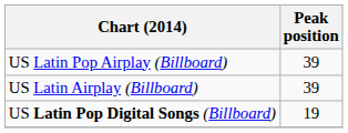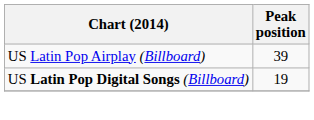 <table class="wikitable sortable">
 <tr>
 <th>Chart (2014)</th>
 <th>Peak<br>position</th>
 </tr>
 <tr>
 <td>US <a href='#'>Latin Pop Airplay</a> <em>(<a href='#'>Billboard</a>)</em> </td>
 <td align="center">39</td>
 </tr>
 <tr>
-<td>US <a href='#'>Latin Airplay</a> <em>(<a href='#'>Billboard</a>)</em> </td>
-<td align="center">39</td>
-</tr>
-<tr>
 <td>US <strong>Latin Pop Digital Songs</strong> <em>(<a href='#'>Billboard</a>)</em> </td>
 <td align="center">19</td>
 </tr>
 <tr>
 </tr>
 </table>
